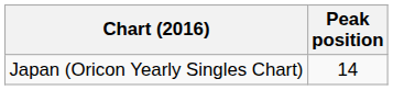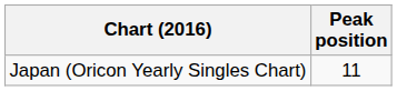 <table class="wikitable sortable">
 <tr>
 <th>Chart (2016)</th>
 <th>Peak<br>position</th>
 </tr>
 <tr>
 <td>Japan (Oricon Yearly Singles Chart)</td>
-<td align="center">14</td>
+<td align="center">11</td>
 </tr>
 </table>
